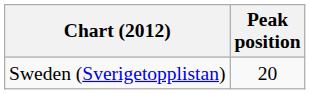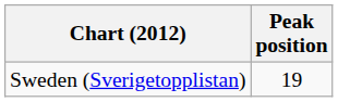 <table class="wikitable">
 <tr>
 <th>Chart (2012)</th>
 <th>Peak<br>position</th>
 </tr>
 <tr>
 <td>Sweden (<a href='#'>Sverigetopplistan</a>)</td>
-<td align="center">20</td>
+<td align="center">19</td>
 </tr>
 </table>
